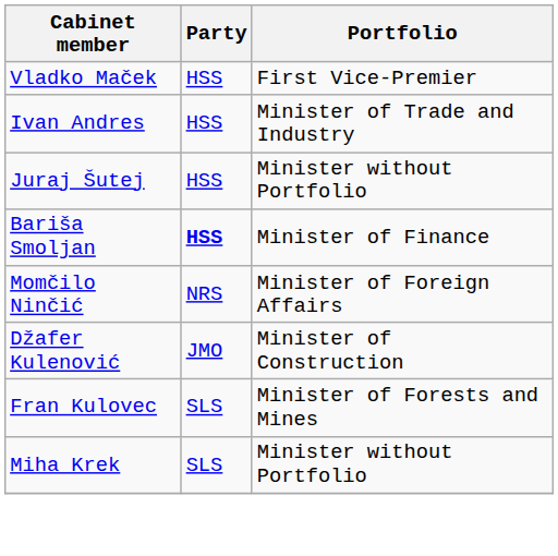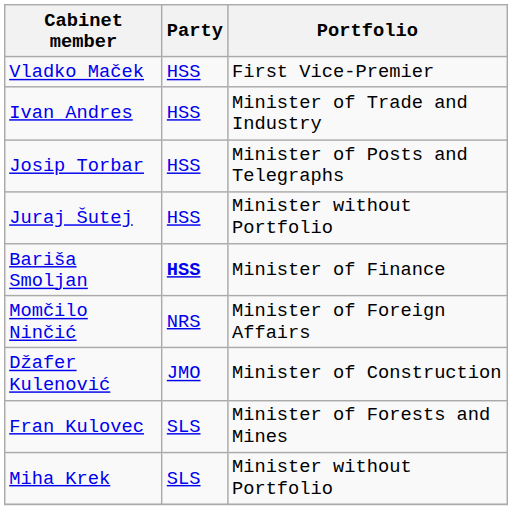 <table class="wikitable" style="text-align:left;" width="350px">
 <tr>
 <th>Cabinet member</th>
 <th>Party</th>
 <th>Portfolio</th>
 </tr>
 <tr>
 <td align=left><a href='#'>Vladko Maček</a></td>
 <td><a href='#'>HSS</a></td>
 <td>First Vice-Premier</td>
 </tr>
 <tr>
 <td align=left><a href='#'>Ivan Andres</a></td>
 <td><a href='#'>HSS</a></td>
 <td>Minister of Trade and Industry</td>
+</tr>
+<tr>
+<td align=left><a href='#'>Josip Torbar</a></td>
+<td><a href='#'>HSS</a></td>
+<td>Minister of Posts and Telegraphs</td>
 </tr>
 <tr>
 <td align=left><a href='#'>Juraj Šutej</a></td>
 <td><a href='#'>HSS</a></td>
 <td>Minister without Portfolio</td>
 </tr>
 <tr>
 <td align=left><a href='#'>Bariša Smoljan</a></td>
 <td><strong><a href='#'>HSS</a></strong></td>
 <td>Minister of Finance</td>
 </tr>
 <tr>
 <td align=left><a href='#'>Momčilo Ninčić</a></td>
 <td><a href='#'>NRS</a></td>
 <td>Minister of Foreign Affairs</td>
 </tr>
 <tr>
 <td align=left><a href='#'>Džafer Kulenović</a></td>
 <td><a href='#'>JMO</a></td>
 <td>Minister of Construction</td>
 </tr>
 <tr>
 <td align=left><a href='#'>Fran Kulovec</a></td>
 <td><a href='#'>SLS</a></td>
 <td>Minister of Forests and Mines</td>
 </tr>
 <tr>
 <td align=left><a href='#'>Miha Krek</a></td>
 <td><a href='#'>SLS</a></td>
 <td>Minister without Portfolio</td>
 </tr>
 <tr>
 </tr>
 </table>
